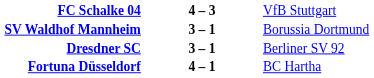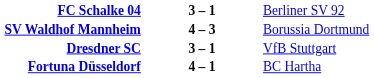 <table width=100% cellspacing=1>
 <tr>
 <th width=25%></th>
 <th width=10%></th>
 <th width=25%></th>
 <th></th>
 </tr>
 <tr style=font-size:90%>
 <td align=right><strong><a href='#'>FC Schalke 04</a></strong></td>
-<td align=center><strong>4 – 3</strong></td>
-<td><a href='#'>VfB Stuttgart</a></td>
+<td align=center><strong>3 – 1</strong></td>
+<td><a href='#'>Berliner SV 92</a></td>
 </tr>
 <tr style=font-size:90%>
 <td align=right><strong><a href='#'>SV Waldhof Mannheim</a></strong></td>
-<td align=center><strong>3 – 1</strong></td>
+<td align=center><strong>4 – 3</strong></td>
 <td><a href='#'>Borussia Dortmund</a></td>
 </tr>
 <tr style=font-size:90%>
 <td align=right><strong><a href='#'>Dresdner SC</a></strong></td>
 <td align=center><strong>3 – 1</strong></td>
-<td><a href='#'>Berliner SV 92</a></td>
+<td><a href='#'>VfB Stuttgart</a></td>
 </tr>
 <tr style=font-size:90%>
 <td align=right><strong><a href='#'>Fortuna Düsseldorf</a></strong></td>
 <td align=center><strong>4 – 1</strong></td>
 <td><a href='#'>BC Hartha</a></td>
 </tr>
 </table>
